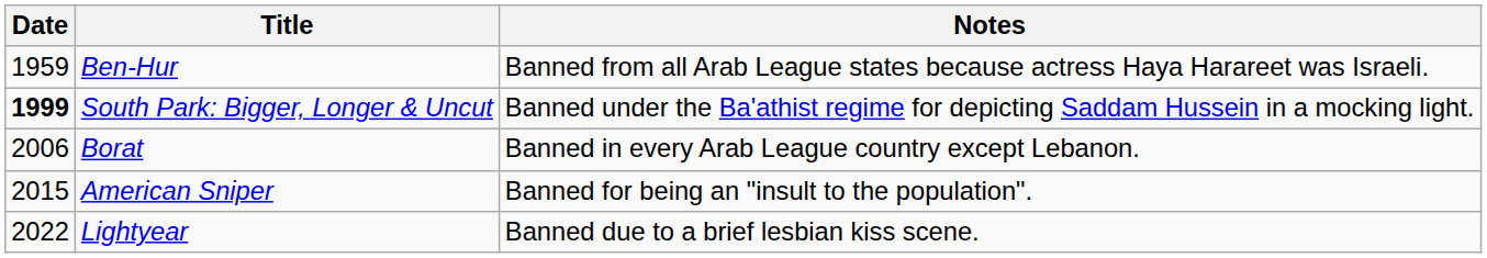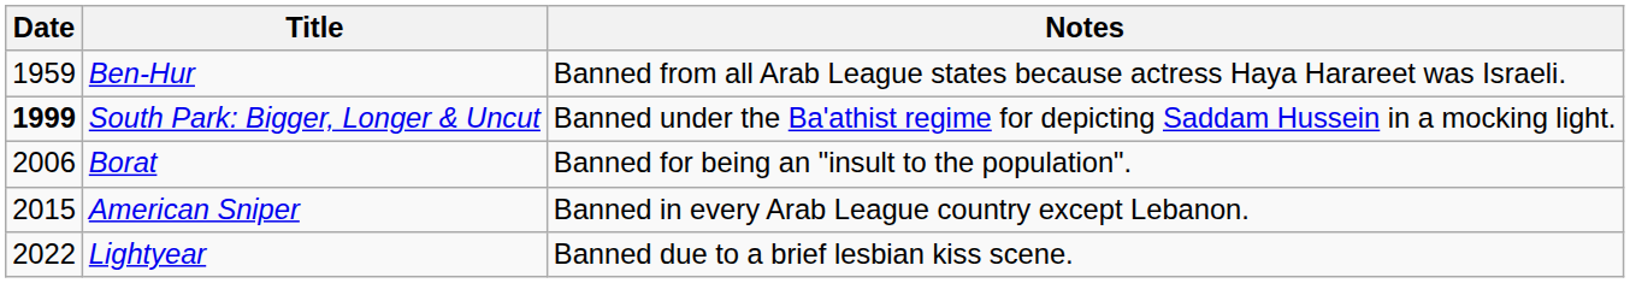 <table class="wikitable sortable">
 <tr>
 <th>Date</th>
 <th>Title</th>
 <th>Notes</th>
 </tr>
 <tr>
 <td>1959</td>
 <td><em><a href='#'>Ben-Hur</a></em></td>
 <td>Banned from all Arab League states because actress Haya Harareet was Israeli.</td>
 </tr>
 <tr>
 <td><strong>1999</strong></td>
 <td><em><a href='#'>South Park: Bigger, Longer & Uncut</a></em></td>
 <td>Banned under the <a href='#'>Ba'athist regime</a> for depicting <a href='#'>Saddam Hussein</a> in a mocking light.</td>
 </tr>
 <tr>
 <td>2006</td>
 <td><em><a href='#'>Borat</a></em></td>
-<td>Banned in every Arab League country except Lebanon.</td>
+<td>Banned for being an "insult to the population".</td>
 </tr>
 <tr>
 <td>2015</td>
 <td><em><a href='#'>American Sniper</a></em></td>
-<td>Banned for being an "insult to the population".</td>
+<td>Banned in every Arab League country except Lebanon.</td>
 </tr>
 <tr>
 <td>2022</td>
 <td><em><a href='#'>Lightyear</a></em></td>
 <td>Banned due to a brief lesbian kiss scene.</td>
 </tr>
 </table>
